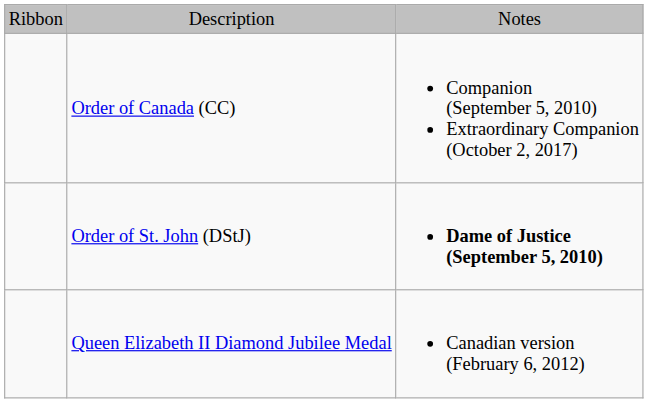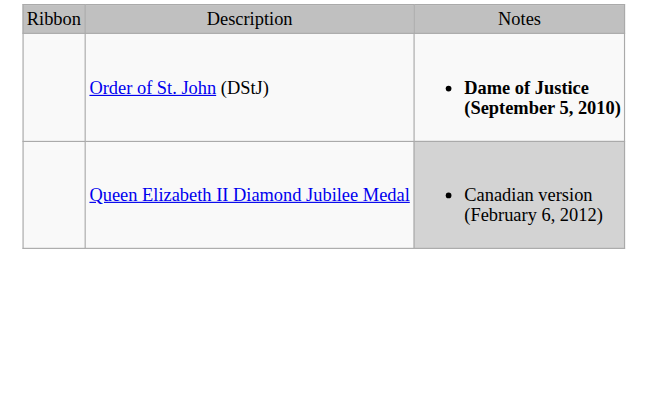 <table class="wikitable" style="margin:1em auto;">
 <tr style="background:silver;" align="center">
 <td>Ribbon</td>
 <td>Description</td>
 <td>Notes</td>
-</tr>
-<tr>
-<td></td>
-<td><a href='#'>Order of Canada</a> (CC)</td>
-<td><br><ul><li>Companion<br>(September 5, 2010)</li><li>Extraordinary Companion<br>(October 2, 2017)</li></ul></td>
 </tr>
 <tr>
 <td></td>
 <td><a href='#'>Order of St. John</a> (DStJ)</td>
 <td><strong><br><ul><li>Dame of Justice<br>(September 5, 2010)</li></ul></strong></td>
 </tr>
 <tr>
 <td></td>
 <td><a href='#'>Queen Elizabeth II Diamond Jubilee Medal</a></td>
-<td><br><ul><li>Canadian version<br>(February 6, 2012)</li></ul></td>
+<td style="background: lightgrey;"><br><ul><li>Canadian version<br>(February 6, 2012)</li></ul></td>
 </tr>
 </table>
